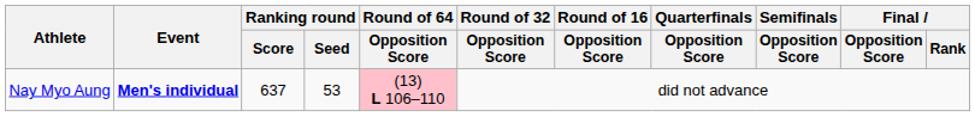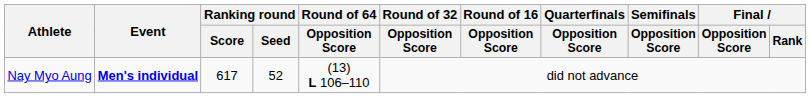 <table class="wikitable" style="font-size:90%">
 <tr>
 <th rowspan="2">Athlete</th>
 <th rowspan="2">Event</th>
 <th colspan="2">Ranking round</th>
 <th>Round of 64</th>
 <th>Round of 32</th>
 <th>Round of 16</th>
 <th>Quarterfinals</th>
 <th>Semifinals</th>
 <th colspan="2">Final / </th>
 </tr>
 <tr style="font-size:95%">
 <th>Score</th>
 <th>Seed</th>
 <th>Opposition<br>Score</th>
 <th>Opposition<br>Score</th>
 <th>Opposition<br>Score</th>
 <th>Opposition<br>Score</th>
 <th>Opposition<br>Score</th>
 <th>Opposition<br>Score</th>
 <th>Rank</th>
 </tr>
 <tr align=center>
 <td align=left><a href='#'>Nay Myo Aung</a></td>
 <td align=left><strong><a href='#'>Men's individual</a></strong></td>
-<td>637</td>
-<td>53</td>
-<td style="background: pink;"> (13)<br><strong>L</strong> 106–110</td>
+<td>617</td>
+<td>52</td>
+<td> (13)<br><strong>L</strong> 106–110</td>
 <td colspan=6>did not advance</td>
 </tr>
 </table>
